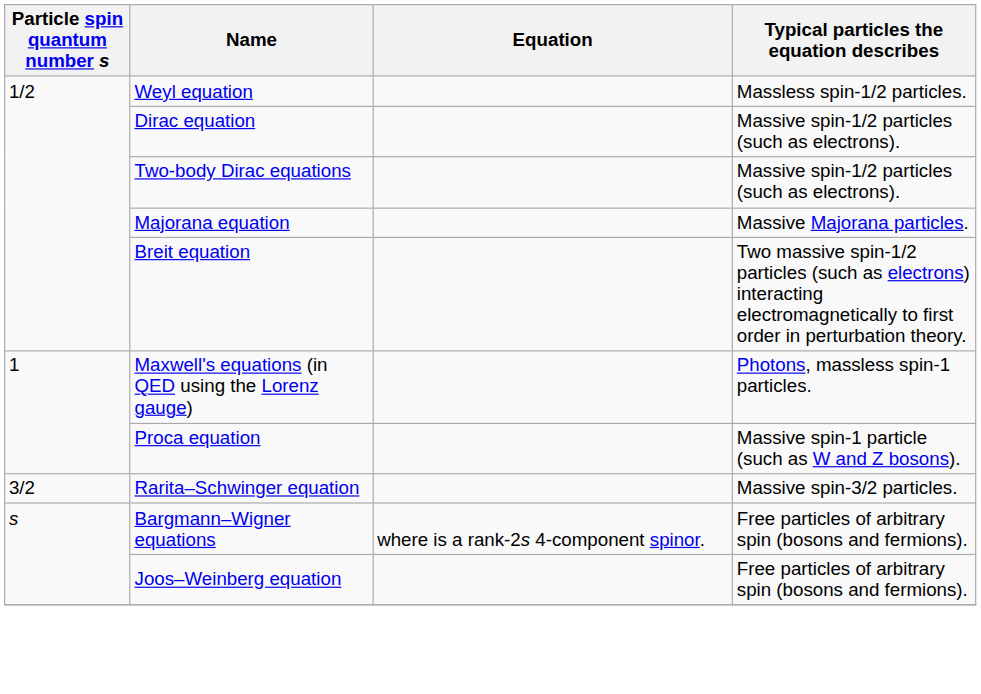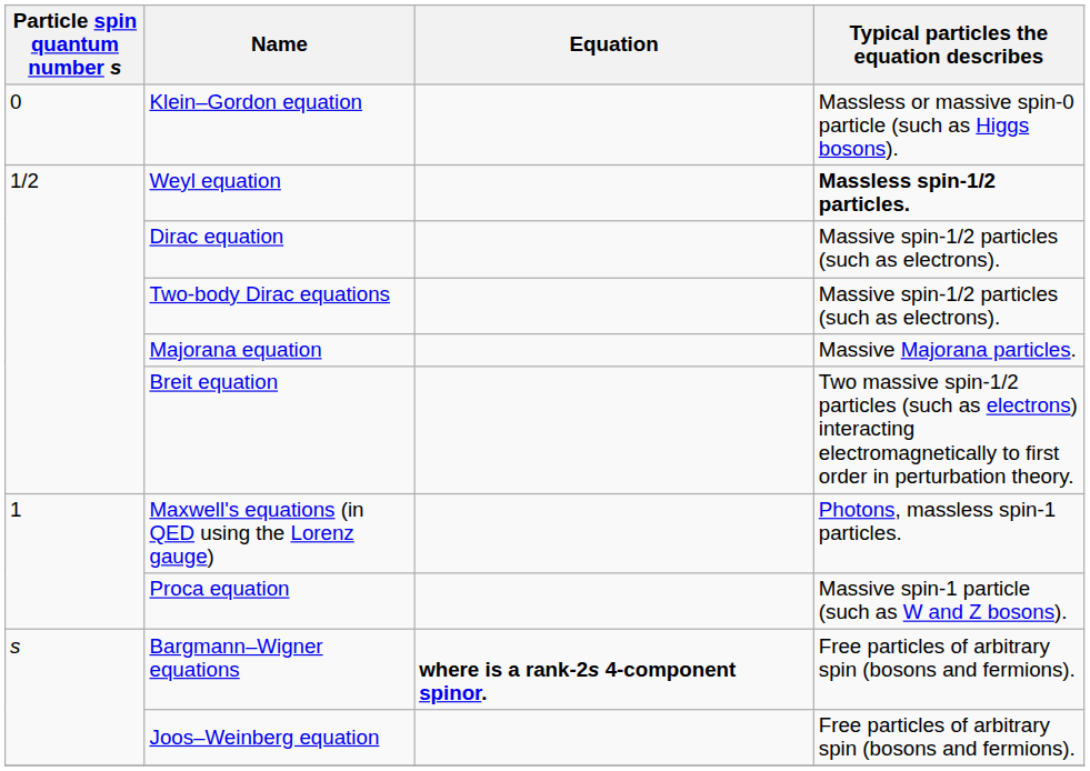 <table class="wikitable">
 <tr>
 <th scope="col" width="100px">Particle <a href='#'>spin quantum number</a> <em>s</em></th>
 <th scope="col" width="200px">Name</th>
 <th scope="col" width="300px">Equation</th>
 <th scope="col" width="200px">Typical particles the equation describes</th>
 </tr>
 <tr valign="top">
+<td>0</td>
+<td><a href='#'>Klein–Gordon equation</a></td>
+<td></td>
+<td>Massless or massive spin-0 particle (such as <a href='#'>Higgs bosons</a>).</td>
+</tr>
+<tr valign="top">
 <td scope="row" rowspan="5">1/2</td>
 <td><a href='#'>Weyl equation</a></td>
 <td></td>
-<td>Massless spin-1/2 particles.</td>
+<td><strong>Massless spin-1/2 particles.</strong></td>
 </tr>
 <tr valign="top">
 <td><a href='#'>Dirac equation</a></td>
 <td></td>
 <td>Massive spin-1/2 particles (such as electrons).</td>
 </tr>
 <tr valign="top">
 <td><a href='#'>Two-body Dirac equations</a></td>
 <td><br></td>
 <td>Massive spin-1/2 particles (such as electrons).</td>
 </tr>
 <tr valign="top">
 <td><a href='#'>Majorana equation</a></td>
 <td></td>
 <td>Massive <a href='#'>Majorana particles</a>.</td>
 </tr>
 <tr valign="top">
 <td><a href='#'>Breit equation</a></td>
 <td></td>
 <td>Two massive spin-1/2 particles (such as <a href='#'>electrons</a>) interacting electromagnetically to first order in perturbation theory.</td>
 </tr>
 <tr valign="top">
 <td scope="row" rowspan="2">1</td>
 <td><a href='#'>Maxwell's equations</a> (in <a href='#'>QED</a> using the <a href='#'>Lorenz gauge</a>)</td>
 <td></td>
 <td><a href='#'>Photons</a>, massless spin-1 particles.</td>
 </tr>
 <tr valign="top">
 <td><a href='#'>Proca equation</a></td>
 <td></td>
 <td>Massive spin-1 particle (such as <a href='#'>W and Z bosons</a>).</td>
 </tr>
 <tr valign="top">
-<td>3/2</td>
-<td><a href='#'>Rarita–Schwinger equation</a></td>
-<td></td>
-<td>Massive spin-3/2 particles.</td>
-</tr>
-<tr valign="top">
 <td scope="row" rowspan="2"><em>s</em></td>
 <td><a href='#'>Bargmann–Wigner equations</a></td>
-<td><br>where  is a rank-2<em>s</em> 4-component <a href='#'>spinor</a>.</td>
+<td><strong><br>where  is a rank-2<em>s</em> 4-component <a href='#'>spinor</a>.</strong></td>
 <td>Free particles of arbitrary spin (bosons and fermions).</td>
 </tr>
 <tr>
 <td><a href='#'>Joos–Weinberg equation</a></td>
 <td></td>
 <td>Free particles of arbitrary spin (bosons and fermions).</td>
 </tr>
 <tr>
 </tr>
 </table>
